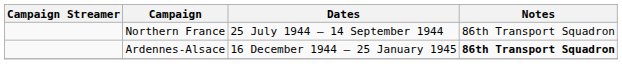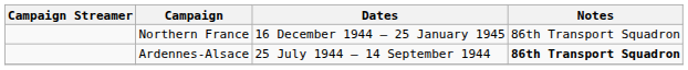 <table class="wikitable">
 <tr style="background:#efefef;">
 <th>Campaign Streamer</th>
 <th>Campaign</th>
 <th>Dates</th>
 <th>Notes</th>
 </tr>
 <tr>
 <td></td>
 <td>Northern France</td>
-<td>25 July 1944 – 14 September 1944</td>
+<td>16 December 1944 – 25 January 1945</td>
 <td>86th Transport Squadron</td>
 </tr>
 <tr>
 <td></td>
 <td>Ardennes-Alsace</td>
-<td>16 December 1944 – 25 January 1945</td>
+<td>25 July 1944 – 14 September 1944</td>
 <td><strong>86th Transport Squadron</strong></td>
 </tr>
 <tr>
 </tr>
 </table>
